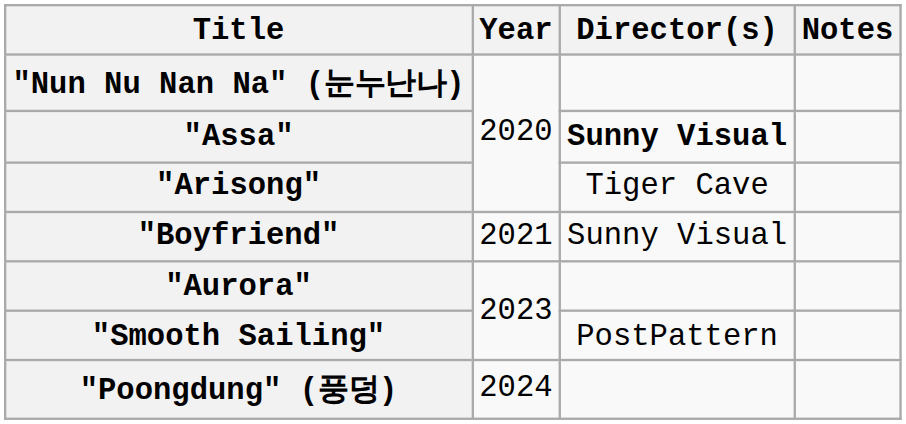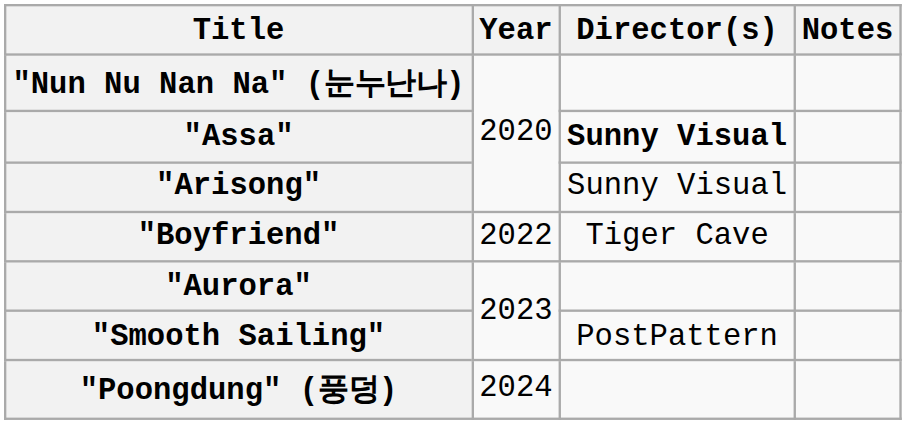 <table class="wikitable plainrowheaders" style="text-align:center;">
 <tr>
 <th scope="col">Title</th>
 <th scope="col">Year</th>
 <th scope="col">Director(s)</th>
 <th scope="col">Notes</th>
 </tr>
 <tr>
 <th scope="row">"Nun Nu Nan Na" (눈누난나)</th>
 <td rowspan=3>2020</td>
 <td></td>
 <td></td>
 </tr>
 <tr>
 <th scope="row">"Assa"</th>
 <td><strong>Sunny Visual</strong></td>
 <td></td>
 </tr>
 <tr>
 <th scope="row">"Arisong"</th>
-<td>Tiger Cave</td>
+<td>Sunny Visual</td>
 <td></td>
 </tr>
 <tr>
 <th scope="row">"Boyfriend"</th>
-<td scope="row">2021</td>
-<td>Sunny Visual</td>
+<td scope="row">2022</td>
+<td>Tiger Cave</td>
 <td></td>
 </tr>
 <tr>
 <th scope="row">"Aurora"</th>
 <td rowspan=2>2023</td>
 <td></td>
 <td></td>
 </tr>
 <tr>
 <th scope="row">"Smooth Sailing"</th>
 <td>PostPattern</td>
 <td></td>
 </tr>
 <tr>
 <th scope="row">"Poongdung" (풍덩)</th>
 <td>2024</td>
 <td></td>
 <td></td>
 </tr>
 </table>
